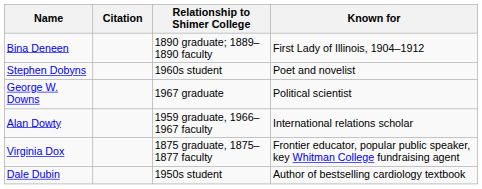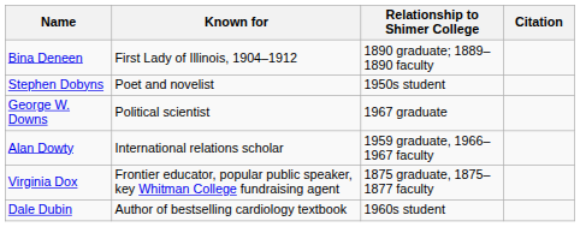 <table class="wikitable" width=80%>
 <tr>
 <th width=15%>Name</th>
+<th width = 35%>Known for</th>
+<th width = 20%>Relationship to Shimer College</th>
 <th width=10%>Citation</th>
-<th width = 20%>Relationship to Shimer College</th>
-<th width = 35%>Known for</th>
 </tr>
 <tr>
 <td><a href='#'>Bina Deneen</a></td>
+<td>First Lady of Illinois, 1904–1912</td>
+<td>1890 graduate; 1889–1890 faculty</td>
 <td></td>
-<td>1890 graduate; 1889–1890 faculty</td>
-<td>First Lady of Illinois, 1904–1912</td>
 </tr>
 <tr>
 <td><a href='#'>Stephen Dobyns</a></td>
+<td>Poet and novelist</td>
+<td>1950s student</td>
 <td></td>
-<td>1960s student</td>
-<td>Poet and novelist</td>
 </tr>
 <tr>
 <td><a href='#'>George W. Downs</a></td>
+<td>Political scientist</td>
+<td>1967 graduate</td>
 <td></td>
-<td>1967 graduate</td>
-<td>Political scientist</td>
 </tr>
 <tr>
 <td><a href='#'>Alan Dowty</a></td>
+<td>International relations scholar</td>
+<td>1959 graduate, 1966–1967 faculty</td>
 <td></td>
-<td>1959 graduate, 1966–1967 faculty</td>
-<td>International relations scholar</td>
 </tr>
 <tr>
 <td><a href='#'>Virginia Dox</a></td>
+<td>Frontier educator, popular public speaker, key <a href='#'>Whitman College</a> fundraising agent</td>
+<td>1875 graduate, 1875–1877 faculty</td>
 <td></td>
-<td>1875 graduate, 1875–1877 faculty</td>
-<td>Frontier educator, popular public speaker, key <a href='#'>Whitman College</a> fundraising agent</td>
 </tr>
 <tr>
 <td><a href='#'>Dale Dubin</a></td>
+<td>Author of bestselling cardiology textbook</td>
+<td>1960s student</td>
 <td></td>
-<td>1950s student</td>
-<td>Author of bestselling cardiology textbook</td>
 </tr>
 </table>
